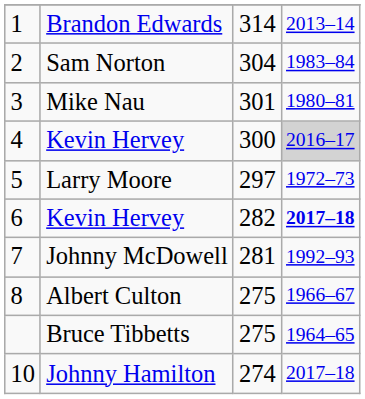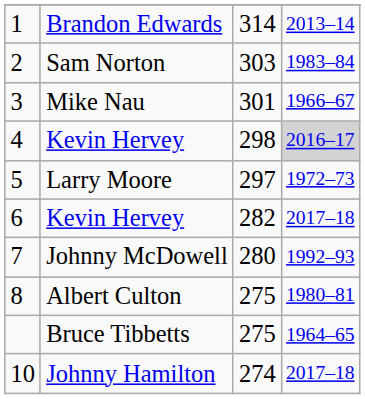 <table class="wikitable">
 <tr>
 </tr>
 <tr>
 <td>1</td>
 <td><a href='#'>Brandon Edwards</a></td>
 <td>314</td>
 <td style="font-size:80%;"><a href='#'>2013–14</a></td>
 </tr>
 <tr>
 <td>2</td>
 <td>Sam Norton</td>
-<td>304</td>
+<td>303</td>
 <td style="font-size:80%;"><a href='#'>1983–84</a></td>
 </tr>
 <tr>
 <td>3</td>
 <td>Mike Nau</td>
 <td>301</td>
-<td style="font-size:80%;"><a href='#'>1980–81</a></td>
+<td style="font-size:80%;"><a href='#'>1966–67</a></td>
 </tr>
 <tr>
 <td>4</td>
 <td><a href='#'>Kevin Hervey</a></td>
-<td>300</td>
+<td>298</td>
 <td style="background: lightgrey; font-size:80%;"><a href='#'>2016–17</a></td>
 </tr>
 <tr>
 <td>5</td>
 <td>Larry Moore</td>
 <td>297</td>
 <td style="font-size:80%;"><a href='#'>1972–73</a></td>
 </tr>
 <tr>
 <td>6</td>
 <td><a href='#'>Kevin Hervey</a></td>
 <td>282</td>
-<td style="font-size:80%;"><strong><a href='#'>2017–18</a></strong></td>
+<td style="font-size:80%;"><a href='#'>2017–18</a></td>
 </tr>
 <tr>
 <td>7</td>
 <td>Johnny McDowell</td>
-<td>281</td>
+<td>280</td>
 <td style="font-size:80%;"><a href='#'>1992–93</a></td>
 </tr>
 <tr>
 <td>8</td>
 <td>Albert Culton</td>
 <td>275</td>
-<td style="font-size:80%;"><a href='#'>1966–67</a></td>
+<td style="font-size:80%;"><a href='#'>1980–81</a></td>
 </tr>
 <tr>
 <td></td>
 <td>Bruce Tibbetts</td>
 <td>275</td>
 <td style="font-size:80%;"><a href='#'>1964–65</a></td>
 </tr>
 <tr>
 <td>10</td>
 <td><a href='#'>Johnny Hamilton</a></td>
 <td>274</td>
 <td style="font-size:80%;"><a href='#'>2017–18</a></td>
 </tr>
 </table>
